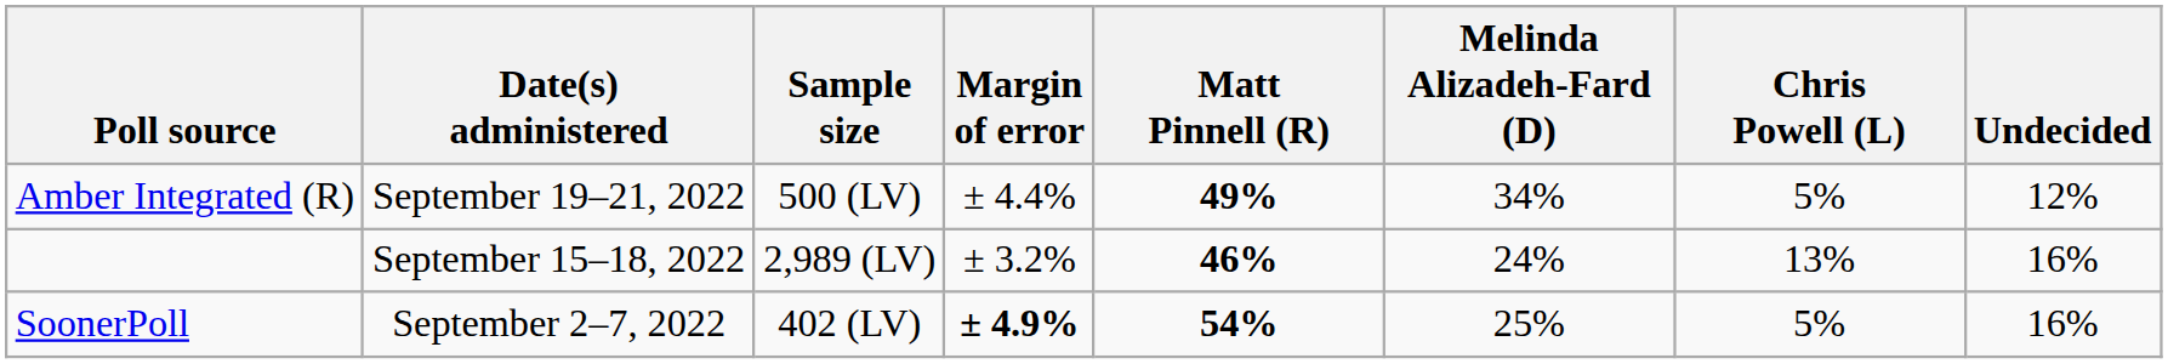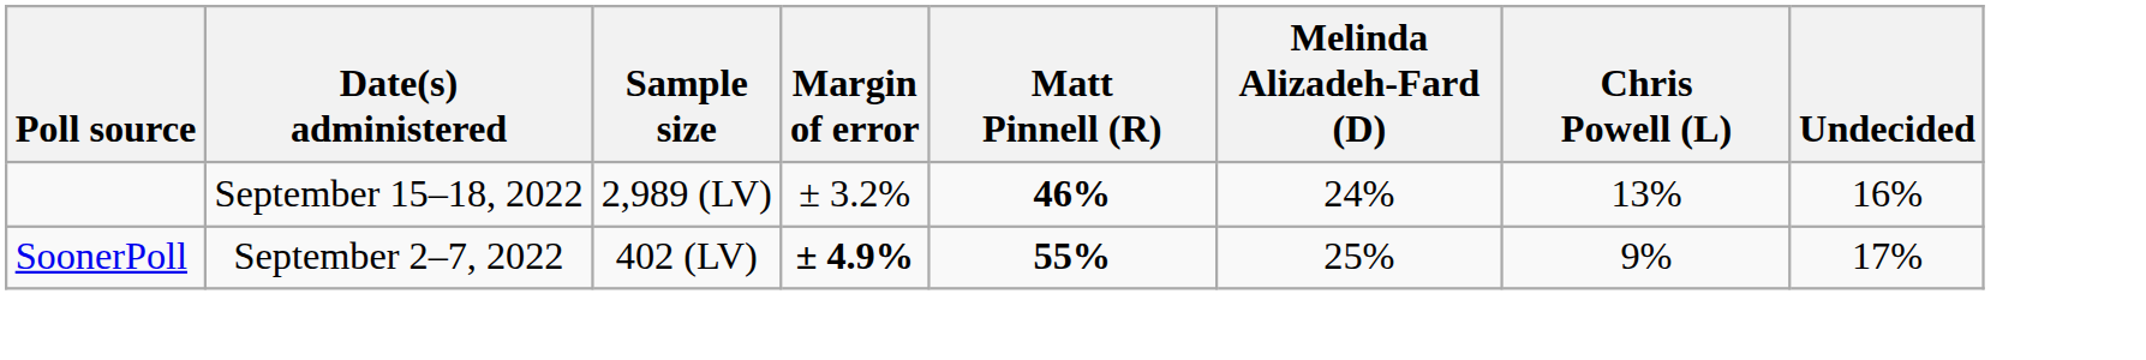 <table class="wikitable" style="font-size:90%;text-align:center;">
 <tr valign=bottom>
 <th>Poll source</th>
 <th>Date(s)<br>administered</th>
 <th>Sample<br>size</th>
 <th>Margin<br>of error</th>
 <th style="width:100px;">Matt<br>Pinnell (R)</th>
 <th style="width:100px;">Melinda<br>Alizadeh-Fard (D)</th>
 <th style="width:100px;">Chris<br>Powell (L)</th>
 <th>Undecided</th>
-</tr>
-<tr>
-<td style="text-align:left;"><a href='#'>Amber Integrated</a> (R)</td>
-<td>September 19–21, 2022</td>
-<td>500 (LV)</td>
-<td>± 4.4%</td>
-<td><strong>49%</strong></td>
-<td>34%</td>
-<td>5%</td>
-<td>12%</td>
 </tr>
 <tr>
 <td style="text-align:left;"></td>
 <td>September 15–18, 2022</td>
 <td>2,989 (LV)</td>
 <td>± 3.2%</td>
 <td><strong>46%</strong></td>
 <td>24%</td>
 <td>13%</td>
 <td>16%</td>
 </tr>
 <tr>
 <td style="text-align:left;"><a href='#'>SoonerPoll</a></td>
 <td>September 2–7, 2022</td>
 <td>402 (LV)</td>
 <td><strong>± 4.9%</strong></td>
-<td><strong>54%</strong></td>
+<td><strong>55%</strong></td>
 <td>25%</td>
-<td>5%</td>
-<td>16%</td>
+<td>9%</td>
+<td>17%</td>
 </tr>
 </table>
